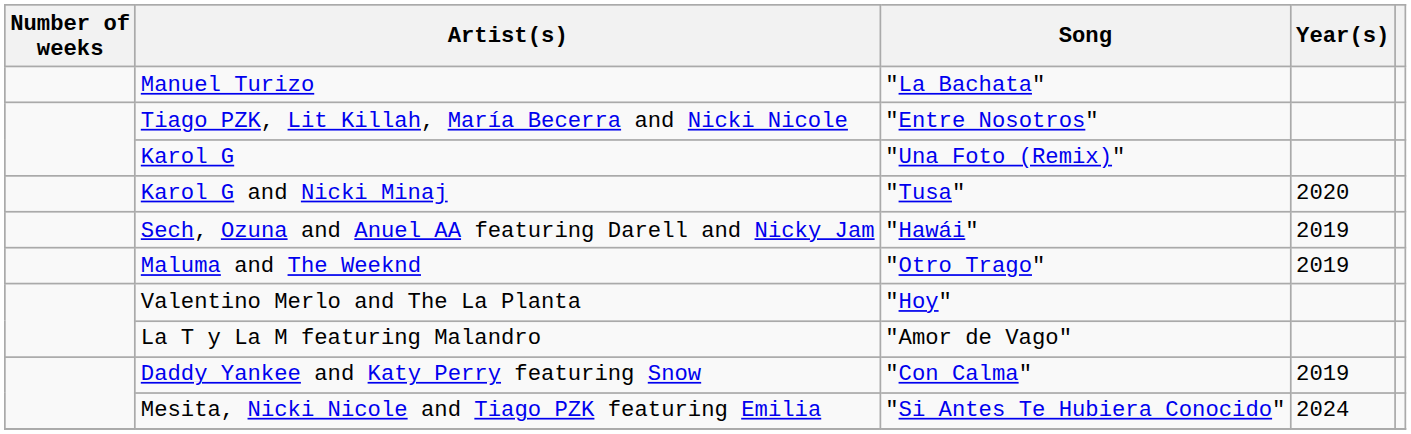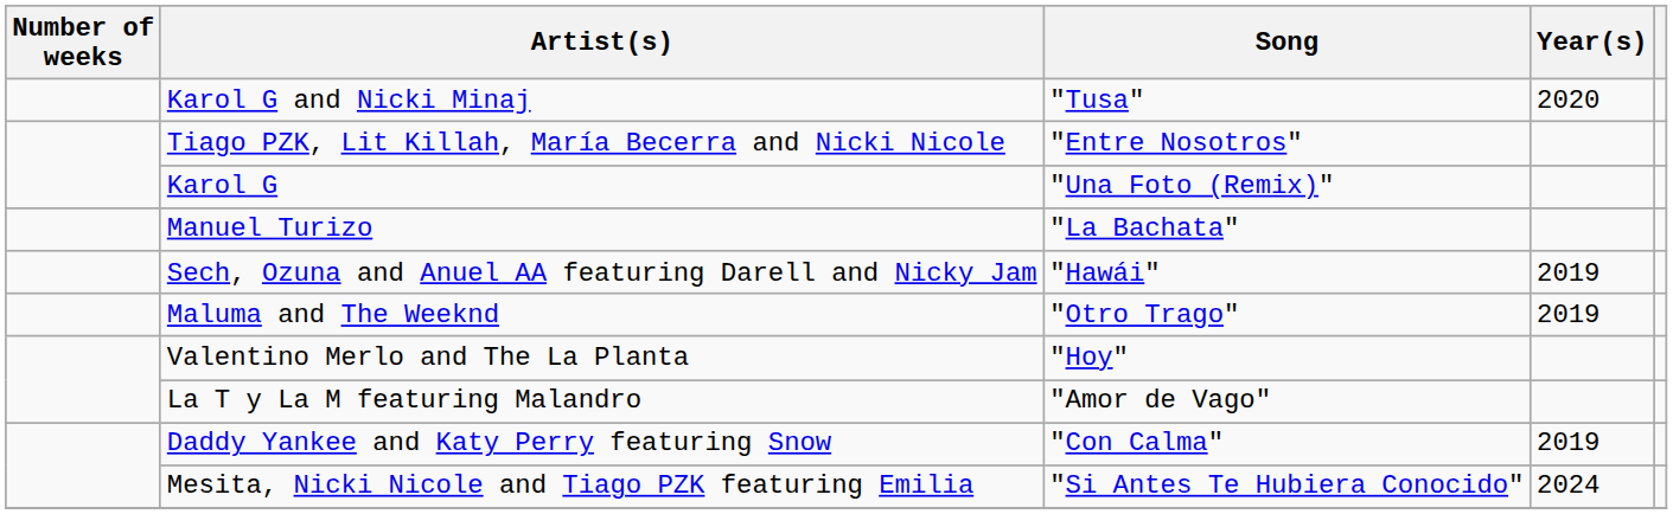 <table class="wikitable">
 <tr>
 <th>Number of <br> weeks</th>
 <th>Artist(s)</th>
 <th>Song</th>
 <th>Year(s)</th>
 <th></th>
 </tr>
 <tr>
-<td rowspan="1"></td>
-<td><a href='#'>Manuel Turizo</a></td>
-<td>"<a href='#'>La Bachata</a>"</td>
 <td></td>
+<td><a href='#'>Karol G</a> and <a href='#'>Nicki Minaj</a></td>
+<td>"<a href='#'>Tusa</a>"</td>
+<td rowspan="1">2020</td>
 <td></td>
 </tr>
 <tr>
 <td rowspan="2"></td>
 <td><a href='#'>Tiago PZK</a>, <a href='#'>Lit Killah</a>, <a href='#'>María Becerra</a> and <a href='#'>Nicki Nicole</a></td>
 <td>"<a href='#'>Entre Nosotros</a>"</td>
 <td></td>
 <td></td>
 </tr>
 <tr>
 <td><a href='#'>Karol G</a></td>
 <td>"<a href='#'>Una Foto (Remix)</a>"</td>
 <td></td>
 <td></td>
 </tr>
 <tr>
+<td rowspan="1"></td>
+<td><a href='#'>Manuel Turizo</a></td>
+<td>"<a href='#'>La Bachata</a>"</td>
 <td></td>
-<td><a href='#'>Karol G</a> and <a href='#'>Nicki Minaj</a></td>
-<td>"<a href='#'>Tusa</a>"</td>
-<td rowspan="1">2020</td>
 <td></td>
 </tr>
 <tr>
 <td rowspan="1"></td>
 <td><a href='#'>Sech</a>, <a href='#'>Ozuna</a> and <a href='#'>Anuel AA</a> featuring Darell and <a href='#'>Nicky Jam</a></td>
 <td>"<a href='#'>Hawái</a>"</td>
 <td rowspan="1">2019</td>
 <td></td>
 </tr>
 <tr>
 <td></td>
 <td><a href='#'>Maluma</a> and <a href='#'>The Weeknd</a></td>
 <td>"<a href='#'>Otro Trago</a>"</td>
 <td rowspan="1">2019</td>
 <td></td>
 </tr>
 <tr>
 <td rowspan="2"></td>
 <td>Valentino Merlo and The La Planta</td>
 <td>"<a href='#'>Hoy</a>"</td>
 <td></td>
 <td></td>
 </tr>
 <tr>
 <td>La T y La M featuring Malandro</td>
 <td>"Amor de Vago"</td>
 <td></td>
 <td></td>
 </tr>
 <tr>
 <td rowspan="2"></td>
 <td><a href='#'>Daddy Yankee</a> and <a href='#'>Katy Perry</a> featuring <a href='#'>Snow</a></td>
 <td>"<a href='#'>Con Calma</a>"</td>
 <td rowspan="1">2019</td>
 <td></td>
 </tr>
 <tr>
 <td>Mesita, <a href='#'>Nicki Nicole</a> and <a href='#'>Tiago PZK</a> featuring <a href='#'>Emilia</a></td>
 <td>"<a href='#'>Si Antes Te Hubiera Conocido</a>"</td>
 <td>2024</td>
 <td></td>
 </tr>
 <tr>
 </tr>
 </table>
